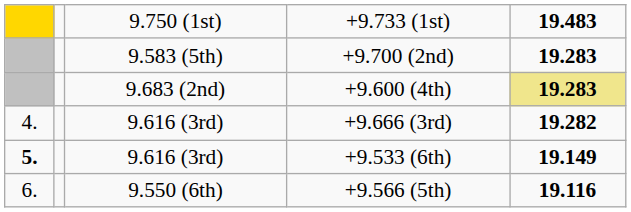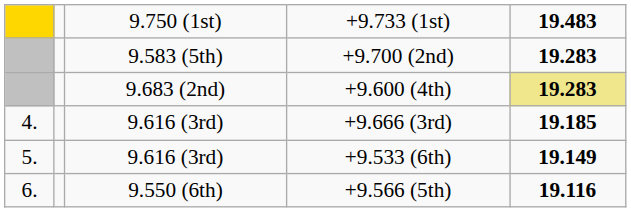 <table class=wikitable style="text-align:center">
 <tr>
 <td width=30 bgcolor=gold></td>
 <td align=left></td>
 <td width=160>9.750 (1st)</td>
 <td width=160>+9.733 (1st)</td>
 <td width=80><strong>19.483</strong></td>
 </tr>
 <tr>
 <td bgcolor=silver></td>
 <td align=left></td>
 <td>9.583 (5th)</td>
 <td>+9.700 (2nd)</td>
 <td><strong>19.283</strong></td>
 </tr>
 <tr>
 <td bgcolor=silver></td>
 <td align=left></td>
 <td>9.683 (2nd)</td>
 <td>+9.600 (4th)</td>
 <td style="background: khaki;"><strong>19.283</strong></td>
 </tr>
 <tr>
 <td>4.</td>
 <td align=left></td>
 <td>9.616 (3rd)</td>
 <td>+9.666 (3rd)</td>
-<td><strong>19.282</strong></td>
+<td><strong>19.185</strong></td>
 </tr>
 <tr>
-<td><strong>5.</strong></td>
+<td>5.</td>
 <td align=left></td>
 <td>9.616 (3rd)</td>
 <td>+9.533 (6th)</td>
 <td><strong>19.149</strong></td>
 </tr>
 <tr>
 <td>6.</td>
 <td align=left></td>
 <td>9.550 (6th)</td>
 <td>+9.566 (5th)</td>
 <td><strong>19.116</strong></td>
 </tr>
 </table>
